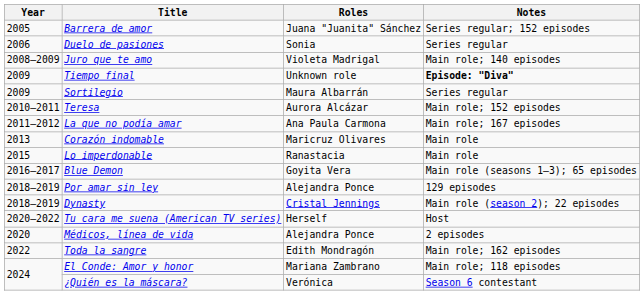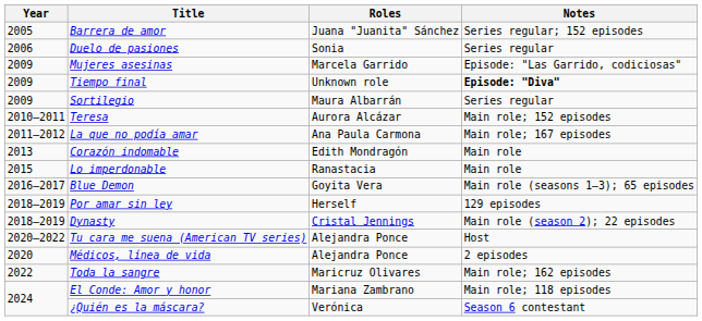 <table class="wikitable sortable">
 <tr>
 <th>Year</th>
 <th>Title</th>
 <th>Roles</th>
 <th>Notes</th>
 </tr>
 <tr>
 <td>2005</td>
 <td><em><a href='#'>Barrera de amor</a></em></td>
 <td>Juana "Juanita" Sánchez</td>
 <td>Series regular; 152 episodes</td>
 </tr>
 <tr>
 <td>2006</td>
 <td><em><a href='#'>Duelo de pasiones</a></em></td>
 <td>Sonia</td>
 <td>Series regular</td>
 </tr>
 <tr>
-<td>2008–2009</td>
-<td><em><a href='#'>Juro que te amo</a></em></td>
-<td>Violeta Madrigal</td>
-<td>Main role; 140 episodes</td>
+<td>2009</td>
+<td><em><a href='#'>Mujeres asesinas</a></em></td>
+<td>Marcela Garrido</td>
+<td>Episode: "Las Garrido, codiciosas"</td>
 </tr>
 <tr>
 <td>2009</td>
 <td><em><a href='#'>Tiempo final</a></em></td>
 <td>Unknown role</td>
 <td><strong>Episode: "Diva"</strong></td>
 </tr>
 <tr>
 <td>2009</td>
 <td><em><a href='#'>Sortilegio</a></em></td>
 <td>Maura Albarrán</td>
 <td>Series regular</td>
 </tr>
 <tr>
 <td>2010–2011</td>
 <td><em><a href='#'>Teresa</a></em></td>
 <td>Aurora Alcázar</td>
 <td>Main role; 152 episodes</td>
 </tr>
 <tr>
 <td>2011–2012</td>
 <td><em><a href='#'>La que no podía amar</a></em></td>
 <td>Ana Paula Carmona</td>
 <td>Main role; 167 episodes</td>
 </tr>
 <tr>
 <td>2013</td>
 <td><em><a href='#'>Corazón indomable</a></em></td>
-<td>Maricruz Olivares</td>
+<td>Edith Mondragón</td>
 <td>Main role</td>
 </tr>
 <tr>
 <td>2015</td>
 <td><em><a href='#'>Lo imperdonable</a></em></td>
 <td>Ranastacia</td>
 <td>Main role</td>
 </tr>
 <tr>
 <td>2016–2017</td>
 <td><em><a href='#'>Blue Demon</a></em></td>
 <td>Goyita Vera</td>
 <td>Main role (seasons 1–3); 65 episodes</td>
 </tr>
 <tr>
 <td>2018–2019</td>
 <td><em><a href='#'>Por amar sin ley</a></em></td>
-<td>Alejandra Ponce</td>
+<td>Herself</td>
 <td>129 episodes</td>
 </tr>
 <tr>
 <td>2018–2019</td>
 <td><em><a href='#'>Dynasty</a></em></td>
 <td><a href='#'>Cristal Jennings</a></td>
 <td>Main role (<a href='#'>season 2</a>); 22 episodes</td>
 </tr>
 <tr>
 <td>2020–2022</td>
 <td><em><a href='#'>Tu cara me suena (American TV series)</a></em></td>
-<td>Herself</td>
+<td>Alejandra Ponce</td>
 <td>Host</td>
 </tr>
 <tr>
 <td>2020</td>
 <td><em><a href='#'>Médicos, línea de vida</a></em></td>
 <td>Alejandra Ponce</td>
 <td>2 episodes</td>
 </tr>
 <tr>
 <td>2022</td>
 <td><em><a href='#'>Toda la sangre</a></em></td>
-<td>Edith Mondragón</td>
+<td>Maricruz Olivares</td>
 <td>Main role; 162 episodes</td>
 </tr>
 <tr>
 <td rowspan=2>2024</td>
 <td><em><a href='#'>El Conde: Amor y honor</a></em></td>
 <td>Mariana Zambrano</td>
 <td>Main role; 118 episodes</td>
 </tr>
 <tr>
 <td><em><a href='#'>¿Quién es la máscara?</a></em></td>
 <td>Verónica</td>
 <td><a href='#'>Season 6</a> contestant</td>
 </tr>
 </table>
